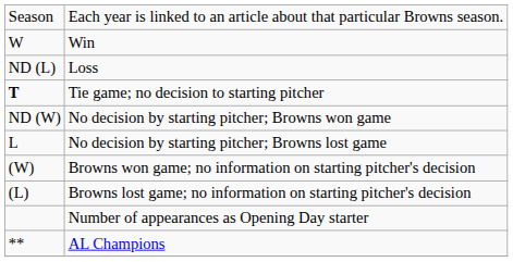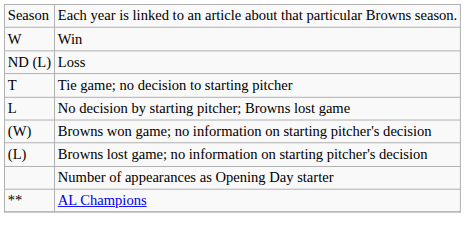 <table class="wikitable">
 <tr>
 <td>Season</td>
 <td>Each year is linked to an article about that particular Browns season.</td>
 </tr>
 <tr>
 <td>W</td>
 <td>Win</td>
 </tr>
 <tr>
 <td>ND (L)</td>
 <td>Loss</td>
 </tr>
 <tr>
-<td><strong>T</strong></td>
+<td>T</td>
 <td>Tie game; no decision to starting pitcher</td>
-</tr>
-<tr>
-<td>ND (W)</td>
-<td>No decision by starting pitcher; Browns won game</td>
 </tr>
 <tr>
 <td>L</td>
 <td>No decision by starting pitcher; Browns lost game</td>
 </tr>
 <tr>
 <td>(W)</td>
 <td>Browns won game; no information on starting pitcher's decision</td>
 </tr>
 <tr>
 <td>(L)</td>
 <td>Browns lost game; no information on starting pitcher's decision</td>
 </tr>
 <tr>
 <td></td>
 <td>Number of appearances as Opening Day starter</td>
 </tr>
 <tr>
 <td>**</td>
 <td><a href='#'>AL Champions</a></td>
 </tr>
 <tr>
 </tr>
 </table>
